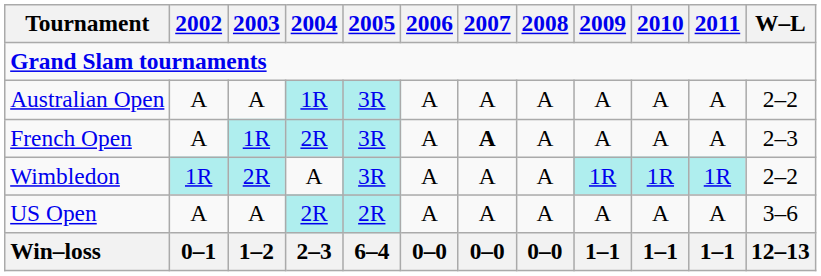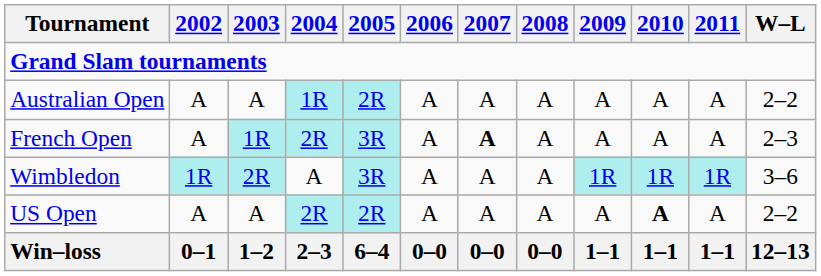 <table class=wikitable style=text-align:center;font-size:97%>
 <tr>
 <th>Tournament</th>
 <th><a href='#'>2002</a></th>
 <th><a href='#'>2003</a></th>
 <th><a href='#'>2004</a></th>
 <th><a href='#'>2005</a></th>
 <th><a href='#'>2006</a></th>
 <th><a href='#'>2007</a></th>
 <th><a href='#'>2008</a></th>
 <th><a href='#'>2009</a></th>
 <th><a href='#'>2010</a></th>
 <th><a href='#'>2011</a></th>
 <th>W–L</th>
 </tr>
 <tr>
 <td colspan=15 align=left><strong><a href='#'>Grand Slam tournaments</a></strong></td>
 </tr>
 <tr>
 <td align=left><a href='#'>Australian Open</a></td>
 <td>A</td>
 <td>A</td>
 <td bgcolor=afeeee><a href='#'>1R</a></td>
-<td bgcolor=afeeee><a href='#'>3R</a></td>
+<td bgcolor=afeeee><a href='#'>2R</a></td>
 <td>A</td>
 <td>A</td>
 <td>A</td>
 <td>A</td>
 <td>A</td>
 <td>A</td>
 <td>2–2</td>
 </tr>
 <tr>
 <td align=left><a href='#'>French Open</a></td>
 <td>A</td>
 <td bgcolor=afeeee><a href='#'>1R</a></td>
 <td bgcolor=afeeee><a href='#'>2R</a></td>
 <td bgcolor=afeeee><a href='#'>3R</a></td>
 <td>A</td>
 <td><strong>A</strong></td>
 <td>A</td>
 <td>A</td>
 <td>A</td>
 <td>A</td>
 <td>2–3</td>
 </tr>
 <tr>
 <td align=left><a href='#'>Wimbledon</a></td>
 <td bgcolor=afeeee><a href='#'>1R</a></td>
 <td bgcolor=afeeee><a href='#'>2R</a></td>
 <td>A</td>
 <td bgcolor=afeeee><a href='#'>3R</a></td>
 <td>A</td>
 <td>A</td>
 <td>A</td>
 <td bgcolor=afeeee><a href='#'>1R</a></td>
 <td bgcolor=afeeee><a href='#'>1R</a></td>
 <td bgcolor=afeeee><a href='#'>1R</a></td>
-<td>2–2</td>
+<td>3–6</td>
 </tr>
 <tr>
 <td align=left><a href='#'>US Open</a></td>
 <td>A</td>
 <td>A</td>
 <td bgcolor=afeeee><a href='#'>2R</a></td>
 <td bgcolor=afeeee><a href='#'>2R</a></td>
 <td>A</td>
 <td>A</td>
 <td>A</td>
 <td>A</td>
+<td><strong>A</strong></td>
 <td>A</td>
-<td>A</td>
-<td>3–6</td>
+<td>2–2</td>
 </tr>
 <tr>
 <th style=text-align:left>Win–loss</th>
 <th>0–1</th>
 <th>1–2</th>
 <th>2–3</th>
 <th>6–4</th>
 <th>0–0</th>
 <th>0–0</th>
 <th>0–0</th>
 <th>1–1</th>
 <th>1–1</th>
 <th>1–1</th>
 <th>12–13</th>
 </tr>
 </table>
